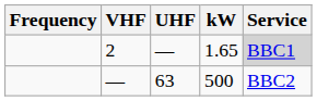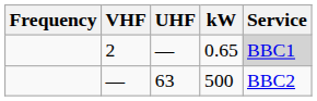 <table class="wikitable sortable">
 <tr>
 <th>Frequency</th>
 <th>VHF</th>
 <th>UHF</th>
 <th>kW</th>
 <th>Service</th>
 </tr>
 <tr>
 <td></td>
 <td>2</td>
 <td>—</td>
-<td>1.65</td>
+<td>0.65</td>
 <td style="background: lightgrey;"><a href='#'>BBC1</a></td>
 </tr>
 <tr>
 <td></td>
 <td>—</td>
 <td>63</td>
 <td>500</td>
 <td><a href='#'>BBC2</a></td>
 </tr>
 </table>
